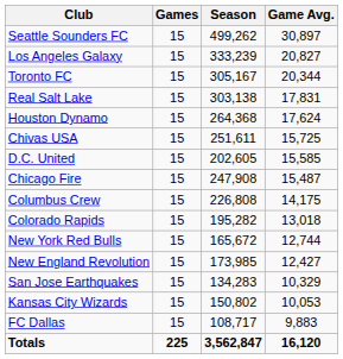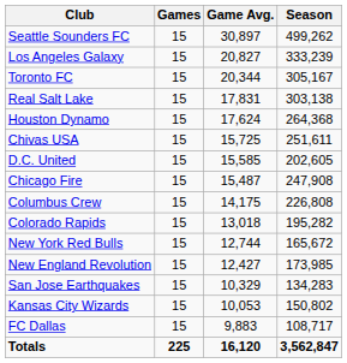 <table class="wikitable" style="font-size:100%">
 <tr>
 <th>Club</th>
 <th>Games</th>
+<th>Game Avg.</th>
 <th>Season</th>
-<th>Game Avg.</th>
 </tr>
 <tr>
 <td><a href='#'>Seattle Sounders FC</a></td>
 <td align=center>15</td>
+<td align=center>30,897</td>
 <td align=center>499,262</td>
-<td align=center>30,897</td>
 </tr>
 <tr>
 <td><a href='#'>Los Angeles Galaxy</a></td>
 <td align=center>15</td>
+<td align=center>20,827</td>
 <td align=center>333,239</td>
-<td align=center>20,827</td>
 </tr>
 <tr>
 <td><a href='#'>Toronto FC</a></td>
 <td align=center>15</td>
+<td align=center>20,344</td>
 <td align=center>305,167</td>
-<td align=center>20,344</td>
 </tr>
 <tr>
 <td><a href='#'>Real Salt Lake</a></td>
 <td align=center>15</td>
+<td align=center>17,831</td>
 <td align=center>303,138</td>
-<td align=center>17,831</td>
 </tr>
 <tr>
 <td><a href='#'>Houston Dynamo</a></td>
 <td align=center>15</td>
+<td align=center>17,624</td>
 <td align=center>264,368</td>
-<td align=center>17,624</td>
 </tr>
 <tr>
 <td><a href='#'>Chivas USA</a></td>
 <td align=center>15</td>
+<td align=center>15,725</td>
 <td align=center>251,611</td>
-<td align=center>15,725</td>
 </tr>
 <tr>
 <td><a href='#'>D.C. United</a></td>
 <td align=center>15</td>
+<td align=center>15,585</td>
 <td align=center>202,605</td>
-<td align=center>15,585</td>
 </tr>
 <tr>
 <td><a href='#'>Chicago Fire</a></td>
 <td align=center>15</td>
+<td align=center>15,487</td>
 <td align=center>247,908</td>
-<td align=center>15,487</td>
 </tr>
 <tr>
 <td><a href='#'>Columbus Crew</a></td>
 <td align=center>15</td>
+<td align=center>14,175</td>
 <td align=center>226,808</td>
-<td align=center>14,175</td>
 </tr>
 <tr>
 <td><a href='#'>Colorado Rapids</a></td>
 <td align=center>15</td>
+<td align=center>13,018</td>
 <td align=center>195,282</td>
-<td align=center>13,018</td>
 </tr>
 <tr>
 <td><a href='#'>New York Red Bulls</a></td>
 <td align=center>15</td>
+<td align=center>12,744</td>
 <td align=center>165,672</td>
-<td align=center>12,744</td>
 </tr>
 <tr>
 <td><a href='#'>New England Revolution</a></td>
 <td align=center>15</td>
+<td align=center>12,427</td>
 <td align=center>173,985</td>
-<td align=center>12,427</td>
 </tr>
 <tr>
 <td><a href='#'>San Jose Earthquakes</a></td>
 <td align=center>15</td>
+<td align=center>10,329</td>
 <td align=center>134,283</td>
-<td align=center>10,329</td>
 </tr>
 <tr>
 <td><a href='#'>Kansas City Wizards</a></td>
 <td align=center>15</td>
+<td align=center>10,053</td>
 <td align=center>150,802</td>
-<td align=center>10,053</td>
 </tr>
 <tr>
 <td><a href='#'>FC Dallas</a></td>
 <td align=center>15</td>
+<td align=center>9,883</td>
 <td align=center>108,717</td>
-<td align=center>9,883</td>
 </tr>
 <tr>
 <td><strong>Totals</strong></td>
 <td align=center><strong>225</strong></td>
+<td align=center><strong>16,120</strong></td>
 <td align=center><strong>3,562,847</strong></td>
-<td align=center><strong>16,120</strong></td>
 </tr>
 </table>
